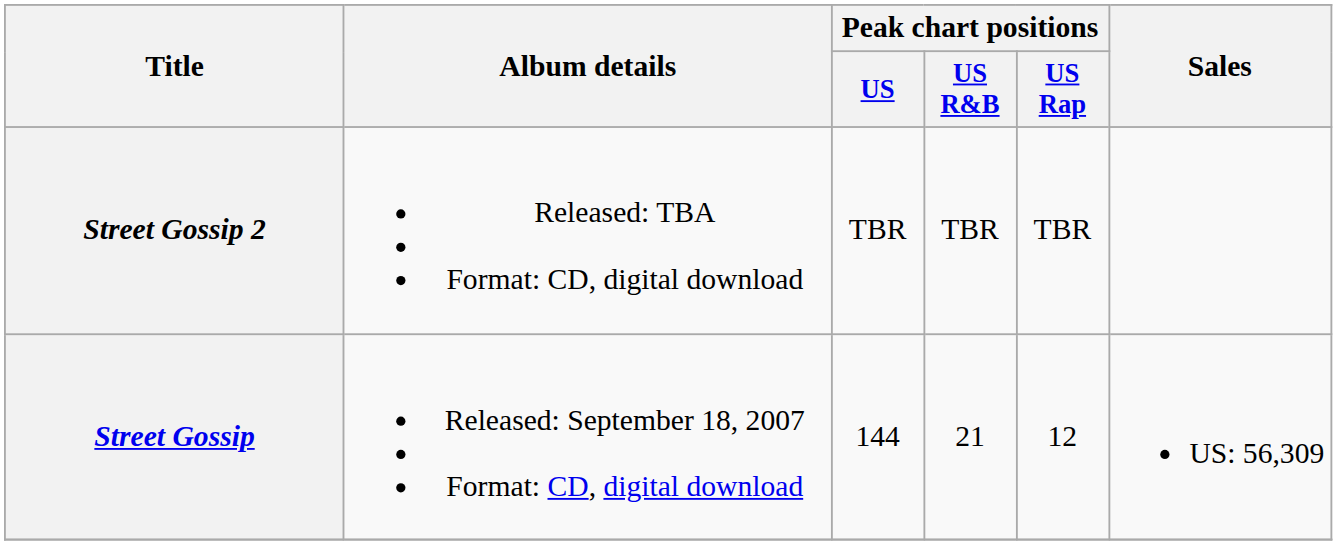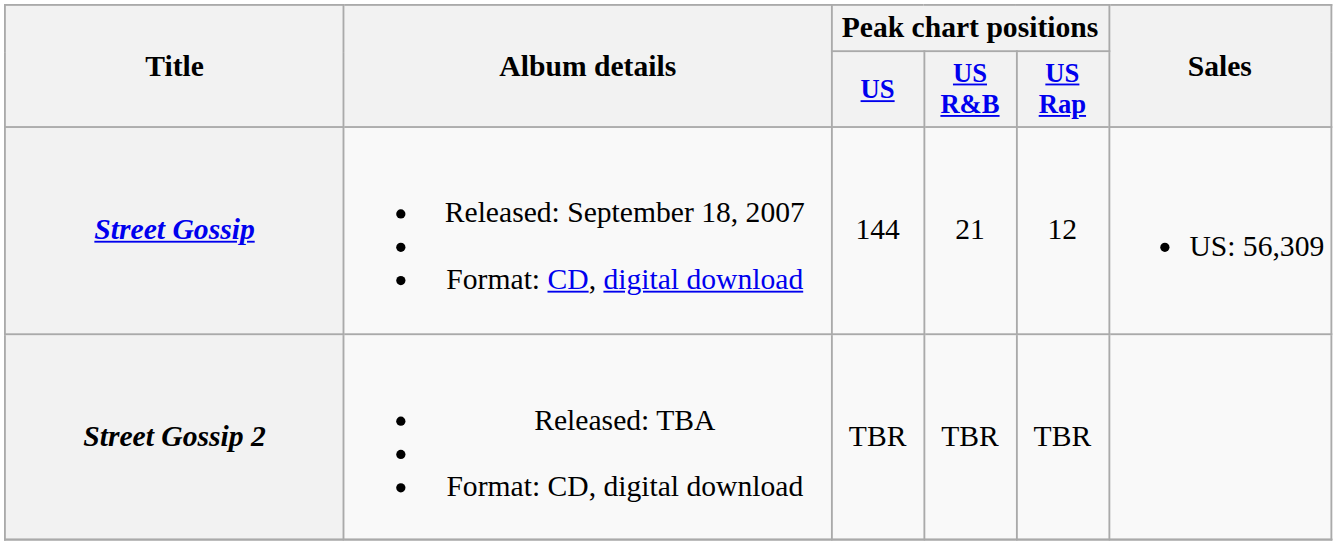 <table class="wikitable plainrowheaders" style="text-align:center;">
 <tr>
 <th scope="col" rowspan="2" style="width:11em;">Title</th>
 <th scope="col" rowspan="2" style="width:16em;">Album details</th>
 <th scope="col" colspan="3">Peak chart positions</th>
 <th scope="col" rowspan="2">Sales</th>
 </tr>
 <tr>
 <th style="width:3em;font-size:90%;"><a href='#'>US</a><br></th>
 <th style="width:3em;font-size:90%;"><a href='#'>US<br>R&B</a><br></th>
 <th style="width:3em;font-size:90%;"><a href='#'>US<br>Rap</a><br></th>
 </tr>
 <tr>
+<th scope="row"><em><a href='#'>Street Gossip</a></em></th>
+<td><br><ul><li>Released: September 18, 2007</li><li></li><li>Format: <a href='#'>CD</a>, <a href='#'>digital download</a></li></ul></td>
+<td>144</td>
+<td>21</td>
+<td>12</td>
+<td><br><ul><li>US: 56,309</li></ul></td>
+</tr>
+<tr>
 <th scope="row"><em>Street Gossip 2</em></th>
 <td><br><ul><li>Released: TBA</li><li></li><li>Format: CD, digital download</li></ul></td>
 <td>TBR</td>
 <td>TBR</td>
 <td>TBR</td>
 <td></td>
 </tr>
 <tr>
-<th scope="row"><em><a href='#'>Street Gossip</a></em></th>
-<td><br><ul><li>Released: September 18, 2007</li><li></li><li>Format: <a href='#'>CD</a>, <a href='#'>digital download</a></li></ul></td>
-<td>144</td>
-<td>21</td>
-<td>12</td>
-<td><br><ul><li>US: 56,309</li></ul></td>
-</tr>
-<tr>
 </tr>
 </table>
